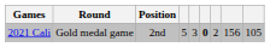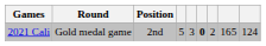 <table class="wikitable" style="text-align:center; font-size:90%;">
 <tr>
 <th>Games</th>
 <th>Round</th>
 <th>Position</th>
 <th></th>
 <th></th>
 <th></th>
 <th></th>
 <th></th>
 <th></th>
 </tr>
 <tr style="background:silver;">
 <td> <a href='#'>2021 Cali</a></td>
 <td>Gold medal game</td>
 <td>2nd</td>
 <td>5</td>
 <td>3</td>
 <td><strong>0</strong></td>
 <td>2</td>
-<td>156</td>
-<td>105</td>
+<td>165</td>
+<td>124</td>
 </tr>
 </table>
